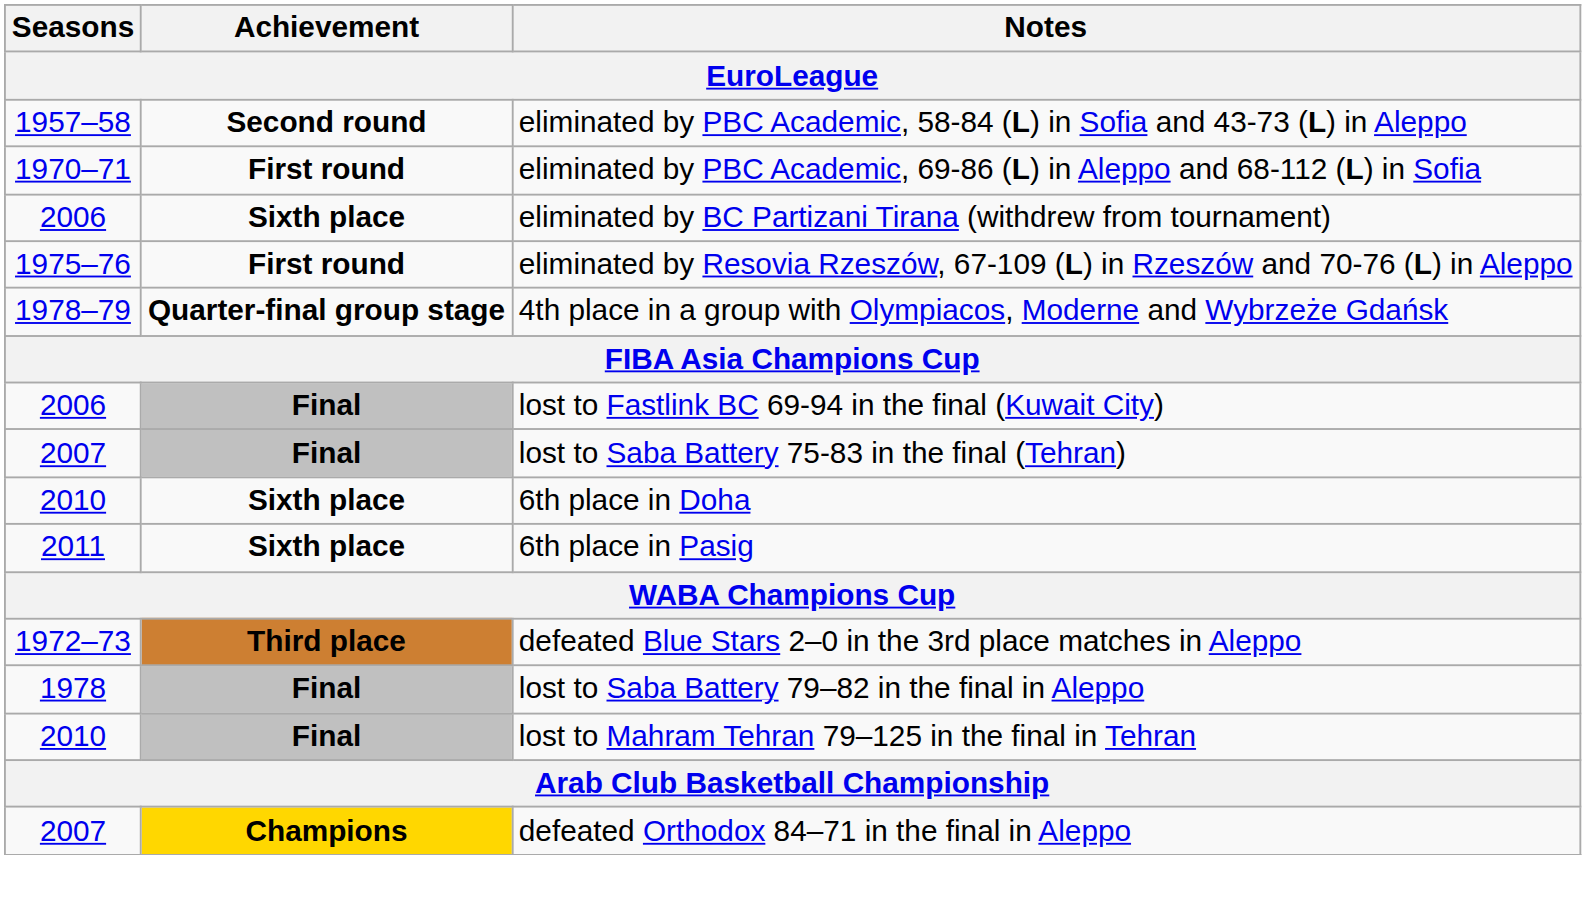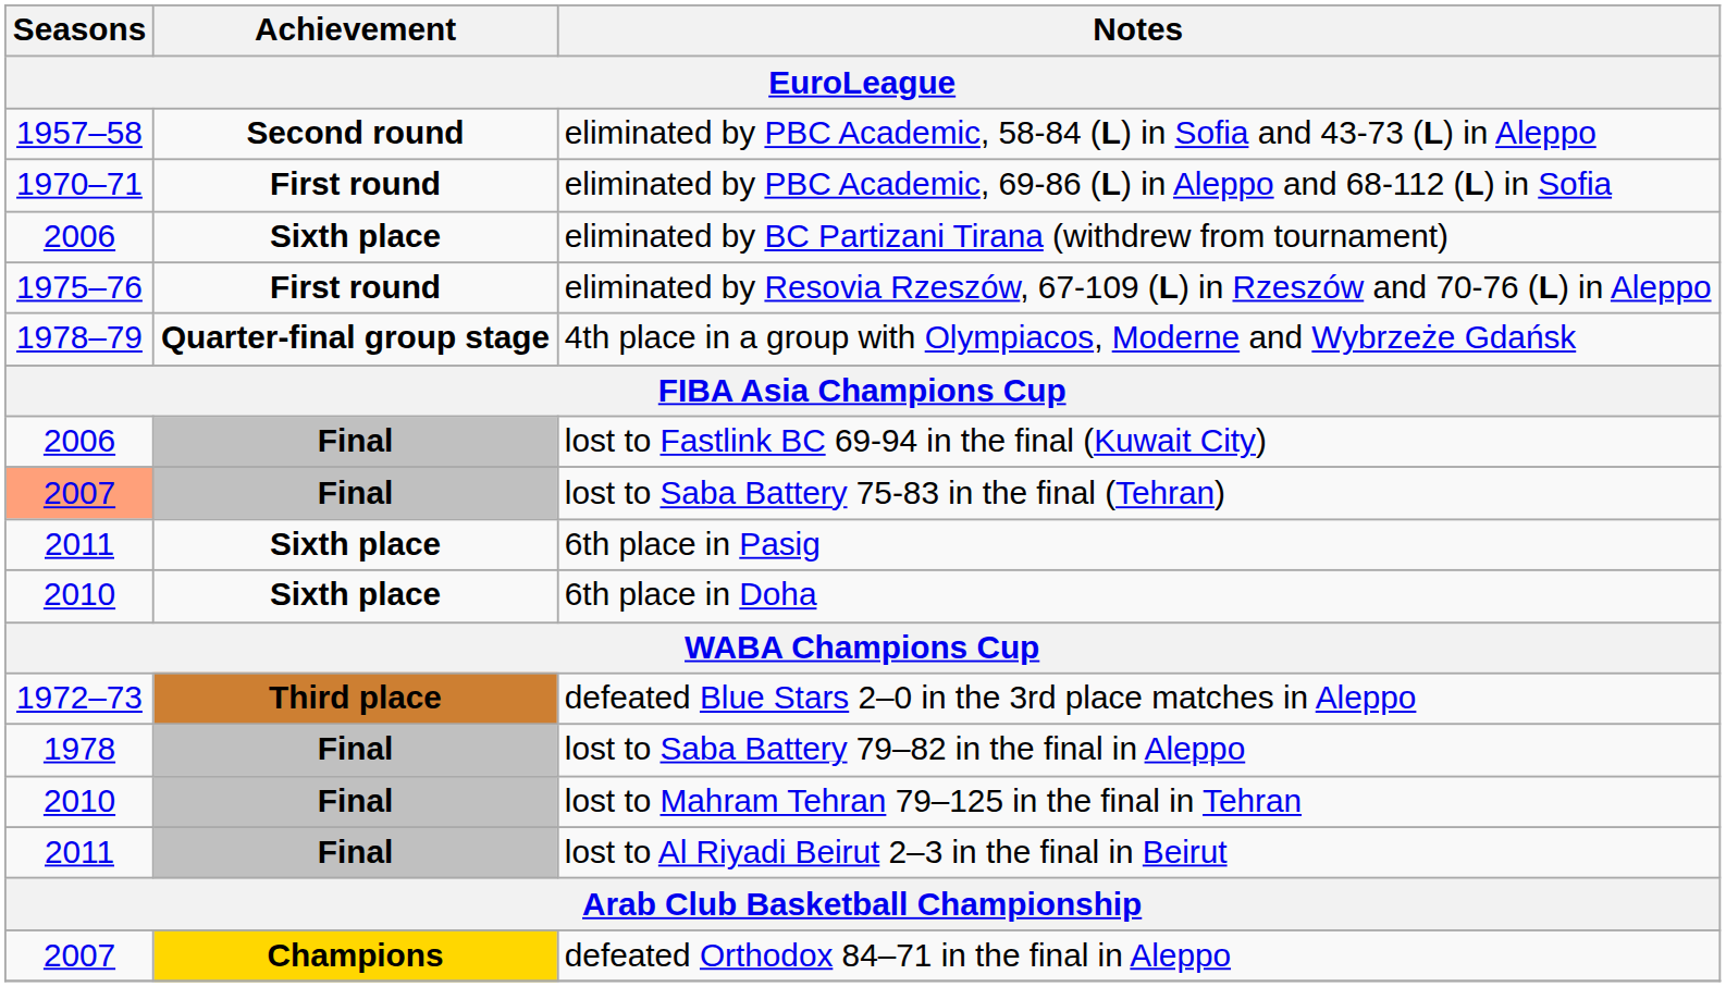 <table class="wikitable">
 <tr>
 <th>Seasons</th>
 <th>Achievement</th>
 <th>Notes</th>
 </tr>
 <tr>
 <th colspan=3><a href='#'>EuroLeague</a></th>
 </tr>
 <tr>
 <td align="center"><a href='#'>1957–58</a></td>
 <td align="center"><strong>Second round</strong></td>
 <td align="left">eliminated by <a href='#'>PBC Academic</a>, 58-84 (<strong>L</strong>) in <a href='#'>Sofia</a> and 43-73 (<strong>L</strong>) in <a href='#'>Aleppo</a></td>
 </tr>
 <tr>
 <td align="center"><a href='#'>1970–71</a></td>
 <td align="center"><strong>First round</strong></td>
 <td align="left">eliminated by <a href='#'>PBC Academic</a>, 69-86 (<strong>L</strong>) in <a href='#'>Aleppo</a> and 68-112 (<strong>L</strong>) in <a href='#'>Sofia</a></td>
 </tr>
 <tr>
 <td align="center"><a href='#'>2006</a></td>
 <td align="center" bgcolor=><strong>Sixth place</strong></td>
 <td align="left">eliminated by <a href='#'>BC Partizani Tirana</a> (withdrew from tournament)</td>
 </tr>
 <tr>
 <td align="center"><a href='#'>1975–76</a></td>
 <td align="center"><strong>First round</strong></td>
 <td align="left">eliminated by <a href='#'>Resovia Rzeszów</a>, 67-109 (<strong>L</strong>) in <a href='#'>Rzeszów</a> and 70-76 (<strong>L</strong>) in <a href='#'>Aleppo</a></td>
 </tr>
 <tr>
 <td align="center"><a href='#'>1978–79</a></td>
 <td align="center"><strong>Quarter-final group stage</strong></td>
 <td align="left">4th place in a group with <a href='#'>Olympiacos</a>, <a href='#'>Moderne</a> and <a href='#'>Wybrzeże Gdańsk</a></td>
 </tr>
 <tr>
 <th colspan=3><a href='#'>FIBA Asia Champions Cup</a></th>
 </tr>
 <tr>
 <td align="center"><a href='#'>2006</a></td>
 <td align="center" bgcolor=silver><strong>Final</strong></td>
 <td align="left">lost to <a href='#'>Fastlink BC</a> 69-94 in the final (<a href='#'>Kuwait City</a>)</td>
 </tr>
 <tr>
-<td align="center"><a href='#'>2007</a></td>
+<td align="center" style="background: lightsalmon;"><a href='#'>2007</a></td>
 <td align="center" bgcolor= silver><strong>Final</strong></td>
 <td align="left">lost to <a href='#'>Saba Battery</a> 75-83 in the final (<a href='#'>Tehran</a>)</td>
+</tr>
+<tr>
+<td align="center"><a href='#'>2011</a></td>
+<td align="center" bgcolor=><strong>Sixth place</strong></td>
+<td align="left">6th place in <a href='#'>Pasig</a></td>
 </tr>
 <tr>
 <td align="center"><a href='#'>2010</a></td>
 <td align="center" bgcolor=><strong>Sixth place</strong></td>
 <td align="left">6th place in <a href='#'>Doha</a></td>
-</tr>
-<tr>
-<td align="center"><a href='#'>2011</a></td>
-<td align="center" bgcolor=><strong>Sixth place</strong></td>
-<td align="left">6th place in <a href='#'>Pasig</a></td>
 </tr>
 <tr>
 <th colspan=3><a href='#'>WABA Champions Cup</a></th>
 </tr>
 <tr>
 <td align="center"><a href='#'>1972–73</a></td>
 <td align="center" bgcolor=#CD7F32><strong>Third place</strong></td>
 <td align="left">defeated <a href='#'>Blue Stars</a> 2–0 in the 3rd place matches in <a href='#'>Aleppo</a></td>
 </tr>
 <tr>
 <td align="center"><a href='#'>1978</a></td>
 <td align="center" bgcolor=silver><strong>Final</strong></td>
 <td align="left">lost to <a href='#'>Saba Battery</a> 79–82 in the final in <a href='#'>Aleppo</a></td>
 </tr>
 <tr>
 <td align="center"><a href='#'>2010</a></td>
 <td align="center" bgcolor=silver><strong>Final</strong></td>
 <td align="left">lost to <a href='#'>Mahram Tehran</a> 79–125 in the final in <a href='#'>Tehran</a></td>
 </tr>
 <tr>
+<td align="center"><a href='#'>2011</a></td>
+<td align="center" bgcolor=silver><strong>Final</strong></td>
+<td align="left">lost to <a href='#'>Al Riyadi Beirut</a> 2–3 in the final in <a href='#'>Beirut</a></td>
+</tr>
+<tr>
 <th colspan=3><a href='#'>Arab Club Basketball Championship</a></th>
 </tr>
 <tr>
 <td align="center"><a href='#'>2007</a></td>
 <td align="center" bgcolor="gold"><strong>Champions</strong></td>
 <td align="left">defeated <a href='#'>Orthodox</a> 84–71 in the final in <a href='#'>Aleppo</a></td>
 </tr>
 <tr>
 </tr>
 </table>
